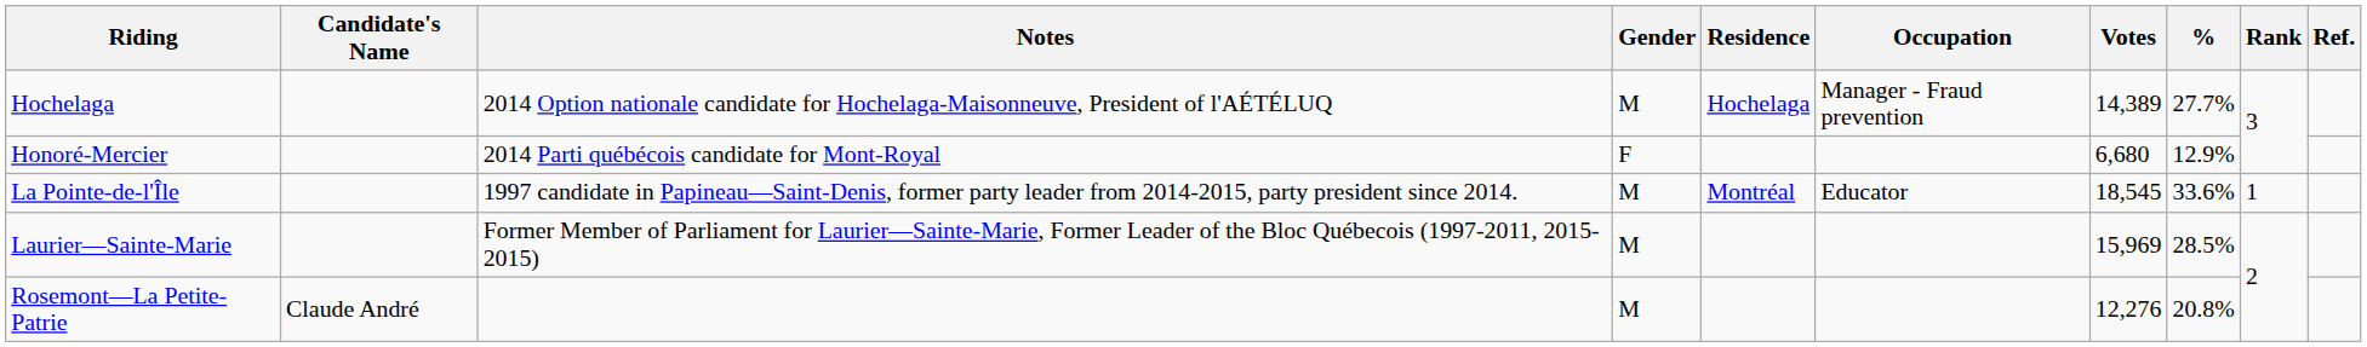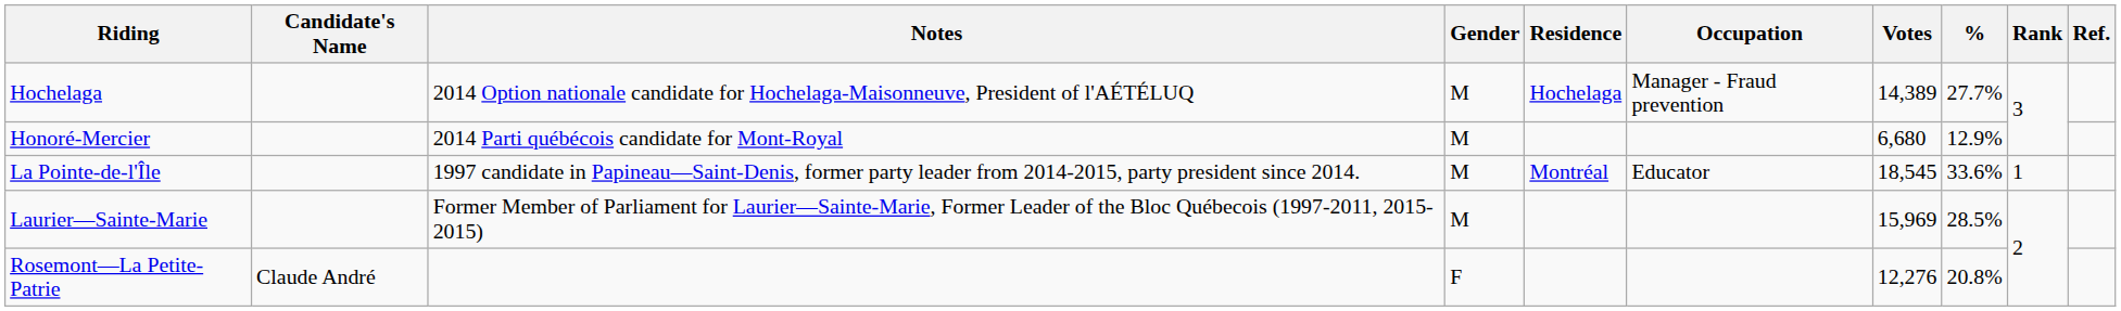 <table class="wikitable sortable">
 <tr>
 <th>Riding</th>
 <th>Candidate's Name</th>
 <th>Notes</th>
 <th>Gender</th>
 <th>Residence</th>
 <th>Occupation</th>
 <th>Votes</th>
 <th>%</th>
 <th>Rank</th>
 <th>Ref.</th>
 </tr>
 <tr>
 <td><a href='#'>Hochelaga</a></td>
 <td></td>
 <td>2014 <a href='#'>Option nationale</a> candidate for <a href='#'>Hochelaga-Maisonneuve</a>, President of l'AÉTÉLUQ</td>
 <td>M</td>
 <td><a href='#'>Hochelaga</a></td>
 <td>Manager - Fraud prevention</td>
 <td>14,389</td>
 <td>27.7%</td>
 <td rowspan="2">3</td>
 <td></td>
 </tr>
 <tr>
 <td><a href='#'>Honoré-Mercier</a></td>
 <td></td>
 <td>2014 <a href='#'>Parti québécois</a> candidate for <a href='#'>Mont-Royal</a></td>
-<td>F</td>
+<td>M</td>
 <td></td>
 <td></td>
 <td>6,680</td>
 <td>12.9%</td>
 <td></td>
 </tr>
 <tr>
 <td><a href='#'>La Pointe-de-l'Île</a></td>
 <td></td>
 <td>1997 candidate in <a href='#'>Papineau—Saint-Denis</a>, former party leader from 2014-2015, party president since 2014.</td>
 <td>M</td>
 <td><a href='#'>Montréal</a></td>
 <td>Educator</td>
 <td>18,545</td>
 <td>33.6%</td>
 <td>1</td>
 <td></td>
 </tr>
 <tr>
 <td><a href='#'>Laurier—Sainte-Marie</a></td>
 <td></td>
 <td>Former Member of Parliament for <a href='#'>Laurier—Sainte-Marie</a>, Former Leader of the Bloc Québecois (1997-2011, 2015-2015)</td>
 <td>M</td>
 <td></td>
 <td></td>
 <td>15,969</td>
 <td>28.5%</td>
 <td rowspan="2">2</td>
 <td></td>
 </tr>
 <tr>
 <td><a href='#'>Rosemont—La Petite-Patrie</a></td>
 <td>Claude André</td>
 <td></td>
-<td>M</td>
+<td>F</td>
 <td></td>
 <td></td>
 <td>12,276</td>
 <td>20.8%</td>
 <td></td>
 </tr>
 </table>
